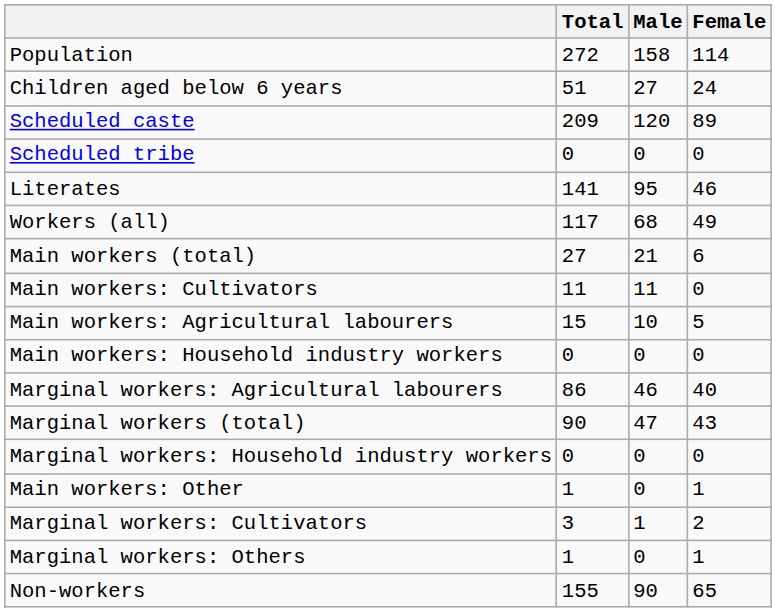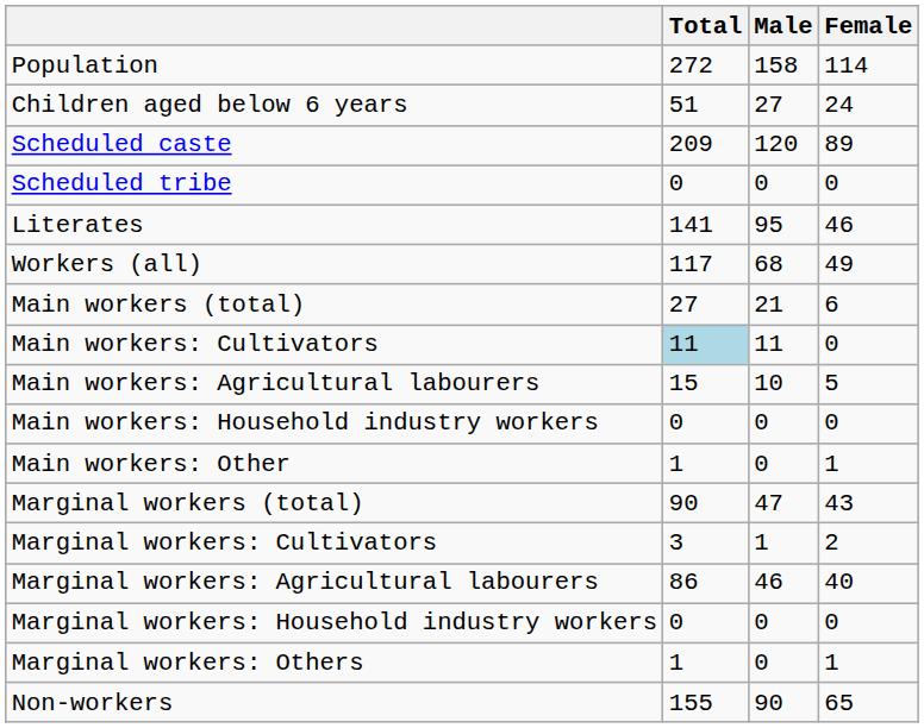 <table class="wikitable sortable">
 <tr>
 <th></th>
 <th>Total</th>
 <th>Male</th>
 <th>Female</th>
 </tr>
 <tr>
 <td>Population</td>
 <td>272</td>
 <td>158</td>
 <td>114</td>
 </tr>
 <tr>
 <td>Children aged below 6 years</td>
 <td>51</td>
 <td>27</td>
 <td>24</td>
 </tr>
 <tr>
 <td><a href='#'>Scheduled caste</a></td>
 <td>209</td>
 <td>120</td>
 <td>89</td>
 </tr>
 <tr>
 <td><a href='#'>Scheduled tribe</a></td>
 <td>0</td>
 <td>0</td>
 <td>0</td>
 </tr>
 <tr>
 <td>Literates</td>
 <td>141</td>
 <td>95</td>
 <td>46</td>
 </tr>
 <tr>
 <td>Workers (all)</td>
 <td>117</td>
 <td>68</td>
 <td>49</td>
 </tr>
 <tr>
 <td>Main workers (total)</td>
 <td>27</td>
 <td>21</td>
 <td>6</td>
 </tr>
 <tr>
 <td>Main workers: Cultivators</td>
-<td>11</td>
+<td style="background: lightblue;">11</td>
 <td>11</td>
 <td>0</td>
 </tr>
 <tr>
 <td>Main workers: Agricultural labourers</td>
 <td>15</td>
 <td>10</td>
 <td>5</td>
 </tr>
 <tr>
 <td>Main workers: Household industry workers</td>
 <td>0</td>
 <td>0</td>
 <td>0</td>
 </tr>
 <tr>
-<td>Marginal workers: Agricultural labourers</td>
-<td>86</td>
-<td>46</td>
-<td>40</td>
+<td>Main workers: Other</td>
+<td>1</td>
+<td>0</td>
+<td>1</td>
 </tr>
 <tr>
 <td>Marginal workers (total)</td>
 <td>90</td>
 <td>47</td>
 <td>43</td>
 </tr>
 <tr>
+<td>Marginal workers: Cultivators</td>
+<td>3</td>
+<td>1</td>
+<td>2</td>
+</tr>
+<tr>
+<td>Marginal workers: Agricultural labourers</td>
+<td>86</td>
+<td>46</td>
+<td>40</td>
+</tr>
+<tr>
 <td>Marginal workers: Household industry workers</td>
 <td>0</td>
 <td>0</td>
 <td>0</td>
-</tr>
-<tr>
-<td>Main workers: Other</td>
-<td>1</td>
-<td>0</td>
-<td>1</td>
-</tr>
-<tr>
-<td>Marginal workers: Cultivators</td>
-<td>3</td>
-<td>1</td>
-<td>2</td>
 </tr>
 <tr>
 <td>Marginal workers: Others</td>
 <td>1</td>
 <td>0</td>
 <td>1</td>
 </tr>
 <tr>
 <td>Non-workers</td>
 <td>155</td>
 <td>90</td>
 <td>65</td>
 </tr>
 </table>
